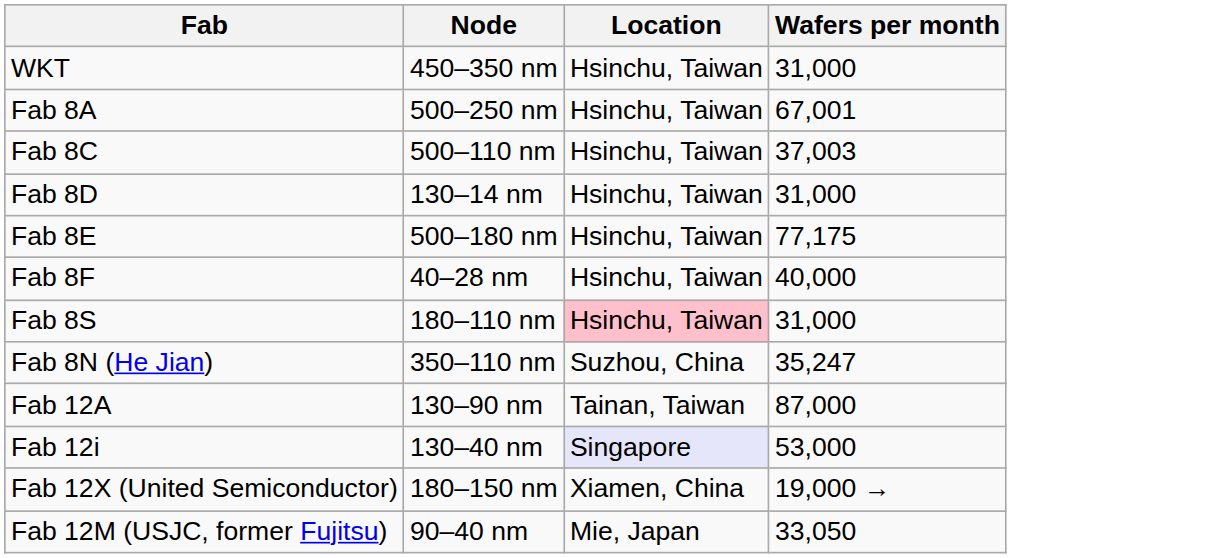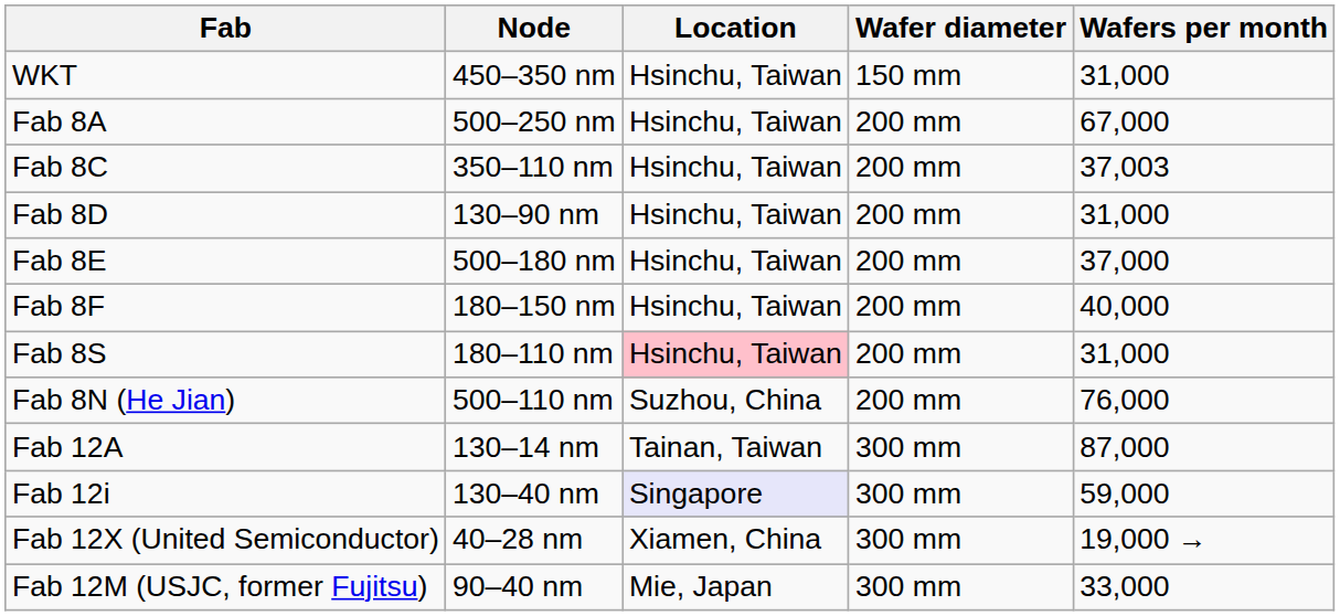 <table class="wikitable">
 <tr>
 <th>Fab</th>
 <th>Node</th>
 <th>Location</th>
+<th>Wafer diameter</th>
 <th>Wafers per month</th>
 </tr>
 <tr>
 <td>WKT</td>
 <td>450–350 nm</td>
 <td>Hsinchu, Taiwan</td>
+<td>150 mm</td>
 <td>31,000</td>
 </tr>
 <tr>
 <td>Fab 8A</td>
 <td>500–250 nm</td>
 <td>Hsinchu, Taiwan</td>
-<td>67,001</td>
+<td>200 mm</td>
+<td>67,000</td>
 </tr>
 <tr>
 <td>Fab 8C</td>
-<td>500–110 nm</td>
+<td>350–110 nm</td>
 <td>Hsinchu, Taiwan</td>
+<td>200 mm</td>
 <td>37,003</td>
 </tr>
 <tr>
 <td>Fab 8D</td>
-<td>130–14 nm</td>
+<td>130–90 nm</td>
 <td>Hsinchu, Taiwan</td>
+<td>200 mm</td>
 <td>31,000</td>
 </tr>
 <tr>
 <td>Fab 8E</td>
 <td>500–180 nm</td>
 <td>Hsinchu, Taiwan</td>
-<td>77,175</td>
+<td>200 mm</td>
+<td>37,000</td>
 </tr>
 <tr>
 <td>Fab 8F</td>
-<td>40–28 nm</td>
+<td>180–150 nm</td>
 <td>Hsinchu, Taiwan</td>
+<td>200 mm</td>
 <td>40,000</td>
 </tr>
 <tr>
 <td>Fab 8S</td>
 <td>180–110 nm</td>
 <td style="background: pink;">Hsinchu, Taiwan</td>
+<td>200 mm</td>
 <td>31,000</td>
 </tr>
 <tr>
 <td>Fab 8N (<a href='#'>He Jian</a>)</td>
-<td>350–110 nm</td>
+<td>500–110 nm</td>
 <td>Suzhou, China</td>
-<td>35,247</td>
+<td>200 mm</td>
+<td>76,000</td>
 </tr>
 <tr>
 <td>Fab 12A</td>
-<td>130–90 nm</td>
+<td>130–14 nm</td>
 <td>Tainan, Taiwan</td>
+<td>300 mm</td>
 <td>87,000</td>
 </tr>
 <tr>
 <td>Fab 12i</td>
 <td>130–40 nm</td>
 <td style="background: lavender;">Singapore</td>
-<td>53,000</td>
+<td>300 mm</td>
+<td>59,000</td>
 </tr>
 <tr>
 <td>Fab 12X (United Semiconductor)</td>
-<td>180–150 nm</td>
+<td>40–28 nm</td>
 <td>Xiamen, China</td>
+<td>300 mm</td>
 <td>19,000 → </td>
 </tr>
 <tr>
 <td>Fab 12M (USJC, former <a href='#'>Fujitsu</a>)</td>
 <td>90–40 nm</td>
 <td>Mie, Japan</td>
-<td>33,050</td>
+<td>300 mm</td>
+<td>33,000</td>
 </tr>
 </table>
